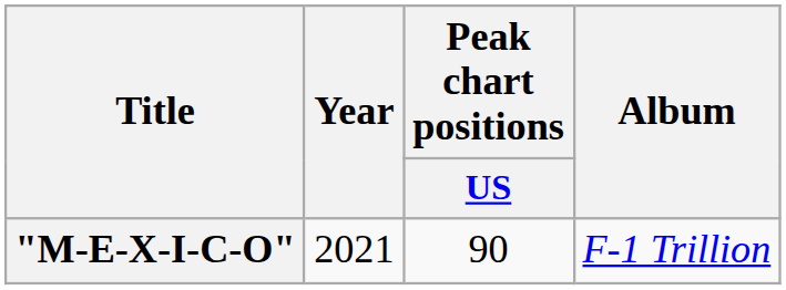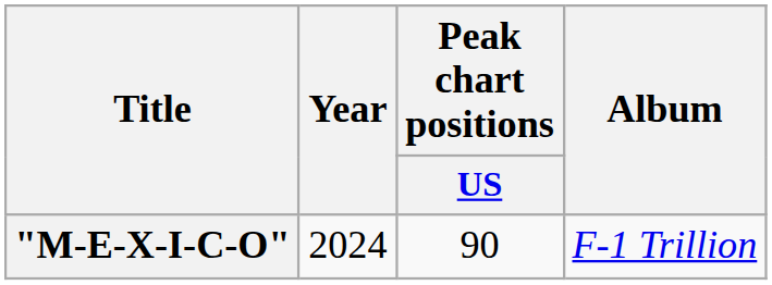 <table class="wikitable plainrowheaders" style="text-align:center;">
 <tr>
 <th scope="col" rowspan="2">Title</th>
 <th scope="col" rowspan="2">Year</th>
 <th scope="col" colspan="1">Peak chart positions</th>
 <th scope="col" rowspan="2">Album</th>
 </tr>
 <tr>
 <th scope="col" style="width:3em;font-size:90%;"><a href='#'>US</a><br></th>
 </tr>
 <tr>
 <th scope="row">"M-E-X-I-C-O"<br></th>
-<td>2021</td>
+<td>2024</td>
 <td>90<br></td>
 <td><em><a href='#'>F-1 Trillion</a></em></td>
 </tr>
 </table>
